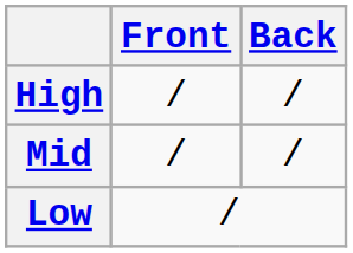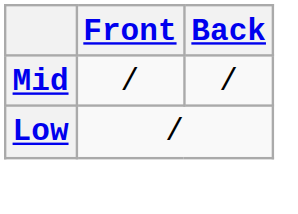 <table class="wikitable">
 <tr align=center>
 <th></th>
 <th><a href='#'>Front</a></th>
 <th><a href='#'>Back</a></th>
-</tr>
-<tr align=center>
-<th><a href='#'>High</a></th>
-<td> / </td>
-<td> / </td>
 </tr>
 <tr align=center>
 <th><a href='#'>Mid</a></th>
 <td> / </td>
 <td> / </td>
 </tr>
 <tr align=center>
 <th><a href='#'>Low</a></th>
 <td colspan="2"> / </td>
 </tr>
 </table>
